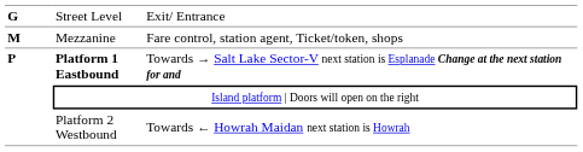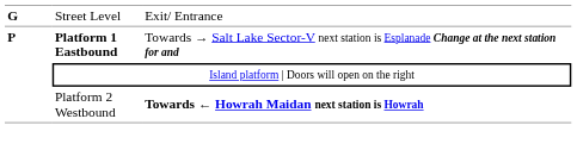 <table border="0" cellspacing="0" cellpadding="3">
 <tr>
 <td width="50" valign="top" style="border-top:solid 1px gray;border-bottom:solid 1px gray;"><strong>G</strong></td>
 <td width="100" valign="top" style="border-top:solid 1px gray;border-bottom:solid 1px gray;">Street Level</td>
 <td width="390" valign="top" style="border-top:solid 1px gray;border-bottom:solid 1px gray;">Exit/ Entrance</td>
-</tr>
-<tr>
-<td style="border-bottom:solid 1px gray;"><strong>M</strong></td>
-<td style="border-bottom:solid 1px gray;">Mezzanine</td>
-<td style="border-bottom:solid 1px gray;">Fare control, station agent, Ticket/token, shops</td>
 </tr>
 <tr>
 <td rowspan="3" width="50" valign="top" style="border-bottom:solid 1px gray;"><strong>P</strong></td>
 <td width="100" style="border-bottom:solid 1px white;"><span><strong>Platform 1</strong><br><strong>Eastbound</strong></span></td>
 <td width="500" style="border-bottom:solid 1px white;">Towards → <a href='#'>Salt Lake Sector-V</a> <small>next station is <a href='#'>Esplanade</a> </small><small><strong><em>Change at the next station for  <strong></strong> and <strong><em></small></td>
 </tr>
 <tr>
 <td colspan="2" style="border-top:solid 2px black;border-right:solid 2px black;border-left:solid 2px black;border-bottom:solid 2px black;text-align:center;"><small><a href='#'>Island platform</a> | Doors will open on the right </small></td>
 </tr>
 <tr>
 <td width="100" style="border-bottom:solid 1px gray;"><span></strong>Platform 2<strong><br></strong>Westbound<strong></span></td>
-<td width="500" style="border-bottom:solid 1px gray;">Towards ← <a href='#'>Howrah Maidan</a> <small>next station is <a href='#'>Howrah</a></small></td>
+<td width="500" style="border-bottom:solid 1px gray;"><strong>Towards ← <a href='#'>Howrah Maidan</a> <small>next station is <a href='#'>Howrah</a></small></strong></td>
 </tr>
 </table>
